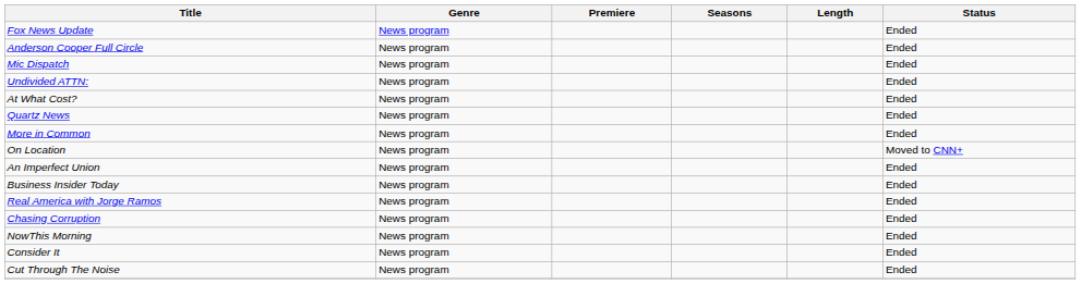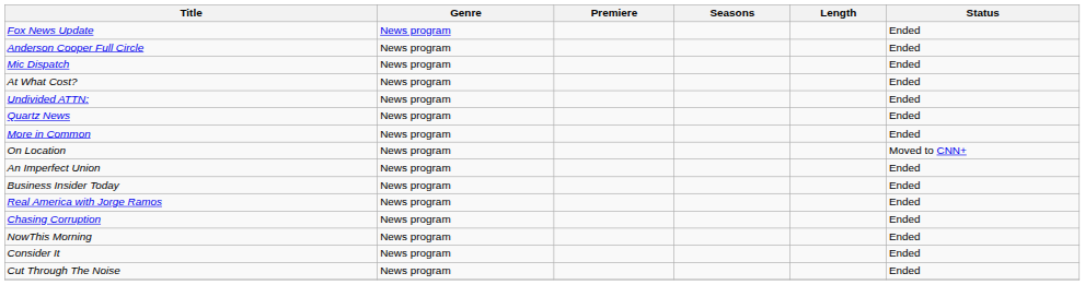 <table class="wikitable sortable" style="width:100%">
 <tr>
 <th>Title</th>
 <th>Genre</th>
 <th>Premiere</th>
 <th>Seasons</th>
 <th>Length</th>
 <th>Status</th>
 </tr>
 <tr>
 <td><em><a href='#'>Fox News Update</a></em></td>
 <td><a href='#'>News program</a></td>
 <td></td>
 <td></td>
 <td></td>
 <td>Ended</td>
 </tr>
 <tr>
 <td><em><a href='#'>Anderson Cooper Full Circle</a></em></td>
 <td>News program</td>
 <td></td>
 <td></td>
 <td></td>
 <td>Ended</td>
 </tr>
 <tr>
 <td><em><a href='#'>Mic Dispatch</a></em></td>
 <td>News program</td>
 <td></td>
 <td></td>
 <td></td>
 <td>Ended</td>
 </tr>
 <tr>
-<td><em><a href='#'>Undivided ATTN:</a></em></td>
+<td><em>At What Cost?</em></td>
 <td>News program</td>
 <td></td>
 <td></td>
 <td></td>
 <td>Ended</td>
 </tr>
 <tr>
-<td><em>At What Cost?</em></td>
+<td><em><a href='#'>Undivided ATTN:</a></em></td>
 <td>News program</td>
 <td></td>
 <td></td>
 <td></td>
 <td>Ended</td>
 </tr>
 <tr>
 <td><em><a href='#'>Quartz News</a></em></td>
 <td>News program</td>
 <td></td>
 <td></td>
 <td></td>
 <td>Ended</td>
 </tr>
 <tr>
 <td><em><a href='#'>More in Common</a></em></td>
 <td>News program</td>
 <td></td>
 <td></td>
 <td></td>
 <td>Ended</td>
 </tr>
 <tr>
 <td><em>On Location</em></td>
 <td>News program</td>
 <td></td>
 <td></td>
 <td></td>
 <td>Moved to <a href='#'>CNN+</a></td>
 </tr>
 <tr>
 <td><em>An Imperfect Union</em></td>
 <td>News program</td>
 <td></td>
 <td></td>
 <td></td>
 <td>Ended</td>
 </tr>
 <tr>
 <td><em>Business Insider Today</em></td>
 <td>News program</td>
 <td></td>
 <td></td>
 <td></td>
 <td>Ended</td>
 </tr>
 <tr>
 <td><em><a href='#'>Real America with Jorge Ramos</a></em></td>
 <td>News program</td>
 <td></td>
 <td></td>
 <td></td>
 <td>Ended</td>
 </tr>
 <tr>
 <td><em><a href='#'>Chasing Corruption</a></em></td>
 <td>News program</td>
 <td></td>
 <td></td>
 <td></td>
 <td>Ended</td>
 </tr>
 <tr>
 <td><em>NowThis Morning</em></td>
 <td>News program</td>
 <td></td>
 <td></td>
 <td></td>
 <td>Ended</td>
 </tr>
 <tr>
 <td><em>Consider It</em></td>
 <td>News program</td>
 <td></td>
 <td></td>
 <td></td>
 <td>Ended</td>
 </tr>
 <tr>
 <td><em>Cut Through The Noise</em></td>
 <td>News program</td>
 <td></td>
 <td></td>
 <td></td>
 <td>Ended</td>
 </tr>
 <tr>
 </tr>
 </table>
